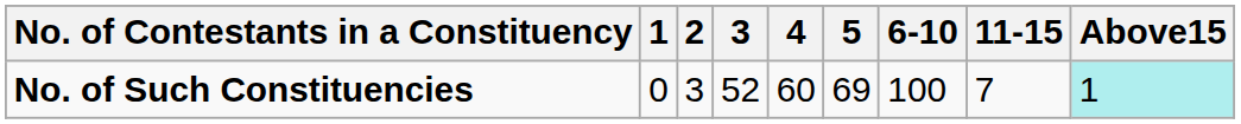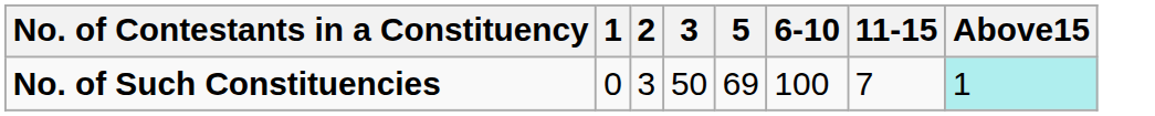 <table class="wikitable">
 <tr>
 <th>No. of Contestants in a Constituency</th>
 <th>1</th>
 <th>2</th>
 <th>3</th>
-<th>4</th>
 <th>5</th>
 <th>6-10</th>
 <th>11-15</th>
 <th>Above15</th>
 </tr>
 <tr>
 <td><strong>No. of Such Constituencies</strong></td>
 <td>0</td>
 <td>3</td>
-<td>52</td>
-<td>60</td>
+<td>50</td>
 <td>69</td>
 <td>100</td>
 <td>7</td>
 <td style="background: paleturquoise;">1</td>
 </tr>
 </table>
